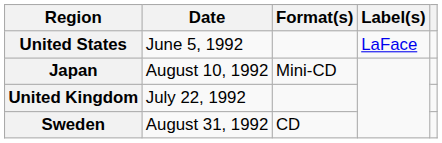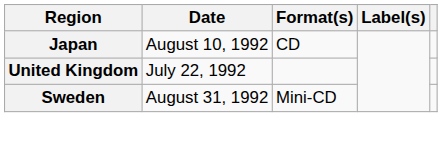 <table class="wikitable plainrowheaders">
 <tr>
 <th scope="col">Region</th>
 <th scope="col">Date</th>
 <th scope="col">Format(s)</th>
 <th scope="col">Label(s)</th>
 <th scope="col"></th>
 </tr>
 <tr>
-<th scope="row">United States</th>
-<td>June 5, 1992</td>
-<td></td>
-<td><a href='#'>LaFace</a></td>
-<td></td>
-</tr>
-<tr>
 <th scope="row">Japan</th>
 <td>August 10, 1992</td>
-<td>Mini-CD</td>
+<td>CD</td>
 <td rowspan="3"></td>
 <td></td>
 </tr>
 <tr>
 <th scope="row">United Kingdom</th>
 <td>July 22, 1992</td>
 <td></td>
 <td></td>
 </tr>
 <tr>
 <th scope="row">Sweden</th>
 <td>August 31, 1992</td>
-<td>CD</td>
+<td>Mini-CD</td>
 <td></td>
 </tr>
 </table>
